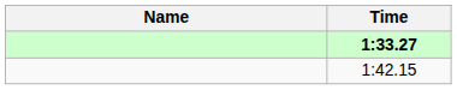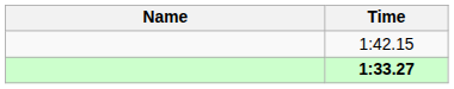 <table class="wikitable" style="text-align:center;">
 <tr>
 <th style="width:19em">Name</th>
 <th style="width:7em">Time</th>
 </tr>
+<tr>
+<td align=left></td>
+<td>1:42.15</td>
+</tr>
 <tr bgcolor=ccffcc>
 <td align=left><strong></strong></td>
 <td><strong>1:33.27</strong></td>
 </tr>
-<tr>
-<td align=left></td>
-<td>1:42.15</td>
-</tr>
 </table>
